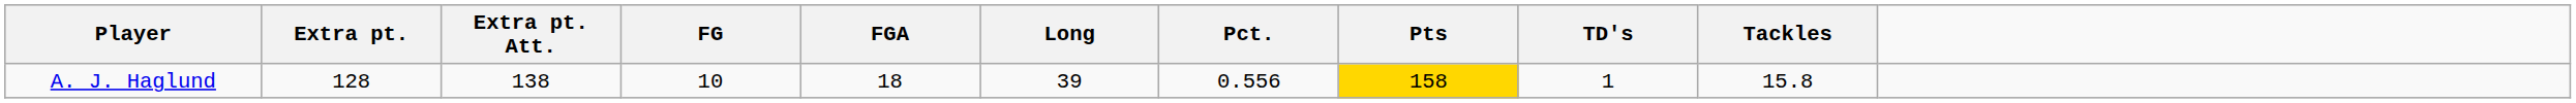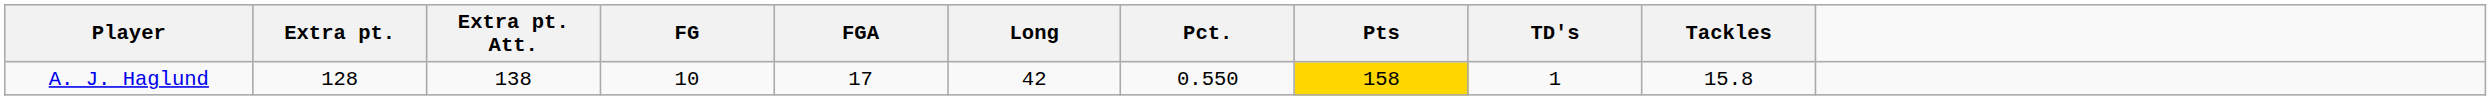 <table class="wikitable sortable">
 <tr>
 <th bgcolor="#DDDDFF" width="10%">Player</th>
 <th bgcolor="#DDDDFF" width="7%">Extra pt.</th>
 <th bgcolor="#DDDDFF" width="7%">Extra pt. Att.</th>
 <th bgcolor="#DDDDFF" width="7%">FG</th>
 <th bgcolor="#DDDDFF" width="7%">FGA</th>
 <th bgcolor="#DDDDFF" width="7%">Long</th>
 <th bgcolor="#DDDDFF" width="7%">Pct.</th>
 <th bgcolor="#DDDDFF" width="7%">Pts</th>
 <th bgcolor="#DDDDFF" width="7%">TD's</th>
 <th bgcolor="#DDDDFF" width="7%">Tackles</th>
 </tr>
 <tr align="center">
 <td><a href='#'>A. J. Haglund</a></td>
 <td>128</td>
 <td>138</td>
 <td>10</td>
-<td>18</td>
-<td>39</td>
-<td>0.556</td>
+<td>17</td>
+<td>42</td>
+<td>0.550</td>
 <td style="background: gold;">158</td>
 <td>1</td>
 <td>15.8</td>
 <td></td>
 </tr>
 </table>
